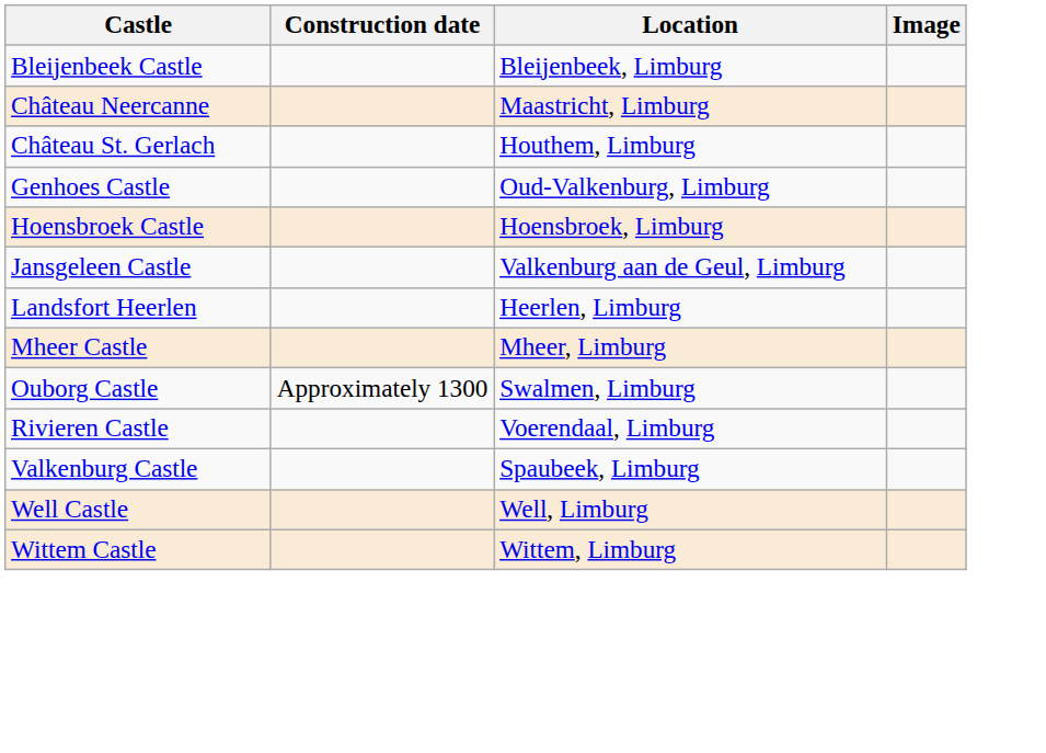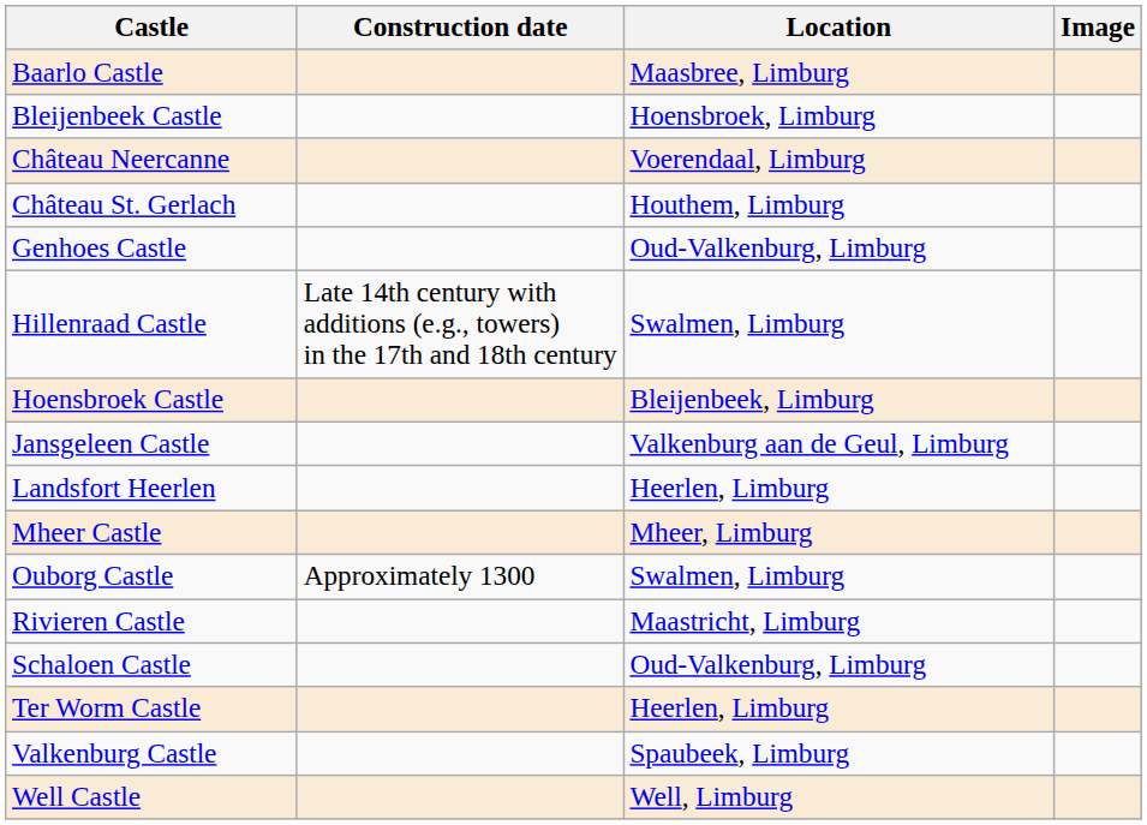 <table class="wikitable">
 <tr>
 <th style="width:10em;">Castle</th>
 <th>Construction date</th>
 <th style="width:15em;">Location</th>
 <th>Image</th>
 </tr>
+<tr bgcolor="#FAEBD7">
+<td><a href='#'>Baarlo Castle</a></td>
+<td></td>
+<td><a href='#'>Maasbree</a>, <a href='#'>Limburg</a><br></td>
+<td></td>
+</tr>
 <tr>
 <td><a href='#'>Bleijenbeek Castle</a></td>
 <td></td>
-<td><a href='#'>Bleijenbeek</a>, <a href='#'>Limburg</a><br></td>
+<td><a href='#'>Hoensbroek</a>, <a href='#'>Limburg</a><br></td>
 <td></td>
 </tr>
 <tr bgcolor="#FAEBD7">
 <td><a href='#'>Château Neercanne</a></td>
 <td></td>
-<td><a href='#'>Maastricht</a>, <a href='#'>Limburg</a><br> </td>
+<td><a href='#'>Voerendaal</a>, <a href='#'>Limburg</a><br></td>
 <td></td>
 </tr>
 <tr>
 <td><a href='#'>Château St. Gerlach</a></td>
 <td></td>
 <td><a href='#'>Houthem</a>, <a href='#'>Limburg</a><br> </td>
 <td></td>
 </tr>
 <tr>
 <td><a href='#'>Genhoes Castle</a></td>
 <td></td>
 <td><a href='#'>Oud-Valkenburg</a>, <a href='#'>Limburg</a><br></td>
 <td></td>
 </tr>
+<tr>
+<td><a href='#'>Hillenraad Castle</a></td>
+<td>Late 14th century with<br>additions (e.g., towers)<br>in the 17th and 18th century</td>
+<td><a href='#'>Swalmen</a>, <a href='#'>Limburg</a><br></td>
+<td></td>
+</tr>
 <tr bgcolor="#FAEBD7">
 <td><a href='#'>Hoensbroek Castle</a></td>
 <td></td>
-<td><a href='#'>Hoensbroek</a>, <a href='#'>Limburg</a><br></td>
+<td><a href='#'>Bleijenbeek</a>, <a href='#'>Limburg</a><br></td>
 <td></td>
 </tr>
 <tr>
 <td><a href='#'>Jansgeleen Castle</a></td>
 <td></td>
 <td><a href='#'>Valkenburg aan de Geul</a>, <a href='#'>Limburg</a><br></td>
 <td></td>
 </tr>
 <tr>
 <td><a href='#'>Landsfort Heerlen</a></td>
 <td></td>
 <td><a href='#'>Heerlen</a>, <a href='#'>Limburg</a><br></td>
 <td></td>
 </tr>
 <tr bgcolor="#FAEBD7">
 <td><a href='#'>Mheer Castle</a></td>
 <td></td>
 <td><a href='#'>Mheer</a>, <a href='#'>Limburg</a><br></td>
 <td></td>
 </tr>
 <tr>
 <td><a href='#'>Ouborg Castle</a></td>
 <td>Approximately 1300</td>
 <td><a href='#'>Swalmen</a>, <a href='#'>Limburg</a><br></td>
 <td></td>
 </tr>
 <tr>
 <td><a href='#'>Rivieren Castle</a></td>
 <td></td>
-<td><a href='#'>Voerendaal</a>, <a href='#'>Limburg</a><br></td>
+<td><a href='#'>Maastricht</a>, <a href='#'>Limburg</a><br> </td>
+<td></td>
+</tr>
+<tr>
+<td><a href='#'>Schaloen Castle</a></td>
+<td></td>
+<td><a href='#'>Oud-Valkenburg</a>, <a href='#'>Limburg</a><br></td>
+<td></td>
+</tr>
+<tr bgcolor="#FAEBD7">
+<td><a href='#'>Ter Worm Castle</a></td>
+<td></td>
+<td><a href='#'>Heerlen</a>, <a href='#'>Limburg</a><br></td>
 <td></td>
 </tr>
 <tr>
 <td><a href='#'>Valkenburg Castle</a></td>
 <td></td>
 <td><a href='#'>Spaubeek</a>, <a href='#'>Limburg</a><br></td>
 <td></td>
 </tr>
 <tr bgcolor="#FAEBD7">
 <td><a href='#'>Well Castle</a></td>
 <td></td>
 <td><a href='#'>Well</a>, <a href='#'>Limburg</a><br></td>
 <td></td>
 </tr>
-<tr bgcolor="#FAEBD7">
-<td><a href='#'>Wittem Castle</a></td>
-<td></td>
-<td><a href='#'>Wittem</a>, <a href='#'>Limburg</a><br></td>
-<td></td>
-</tr>
 </table>
